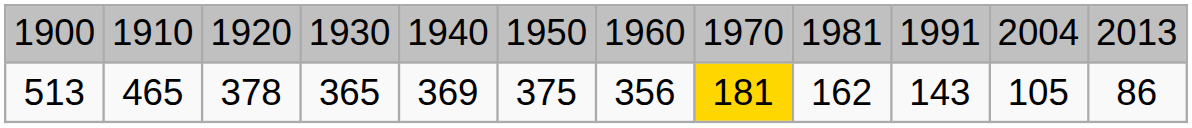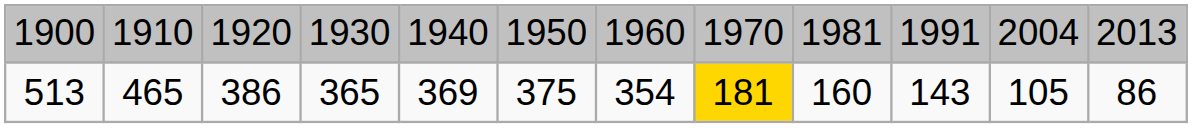 <table class="wikitable">
 <tr bgcolor="#C0C0C0">
 <td align="center">1900</td>
 <td align="center">1910</td>
 <td align="center">1920</td>
 <td align="center">1930</td>
 <td align="center">1940</td>
 <td align="center">1950</td>
 <td align="center">1960</td>
 <td align="center">1970</td>
 <td align="center">1981</td>
 <td align="center">1991</td>
 <td align="center">2004</td>
 <td align="center">2013</td>
 </tr>
 <tr>
 <td align="center">513</td>
 <td align="center">465</td>
-<td align="center">378</td>
+<td align="center">386</td>
 <td align="center">365</td>
 <td align="center">369</td>
 <td align="center">375</td>
-<td align="center">356</td>
+<td align="center">354</td>
 <td align="center" style="background: gold;">181</td>
-<td align="center">162</td>
+<td align="center">160</td>
 <td align="center">143</td>
 <td align="center">105</td>
 <td align="center">86</td>
 </tr>
 </table>
